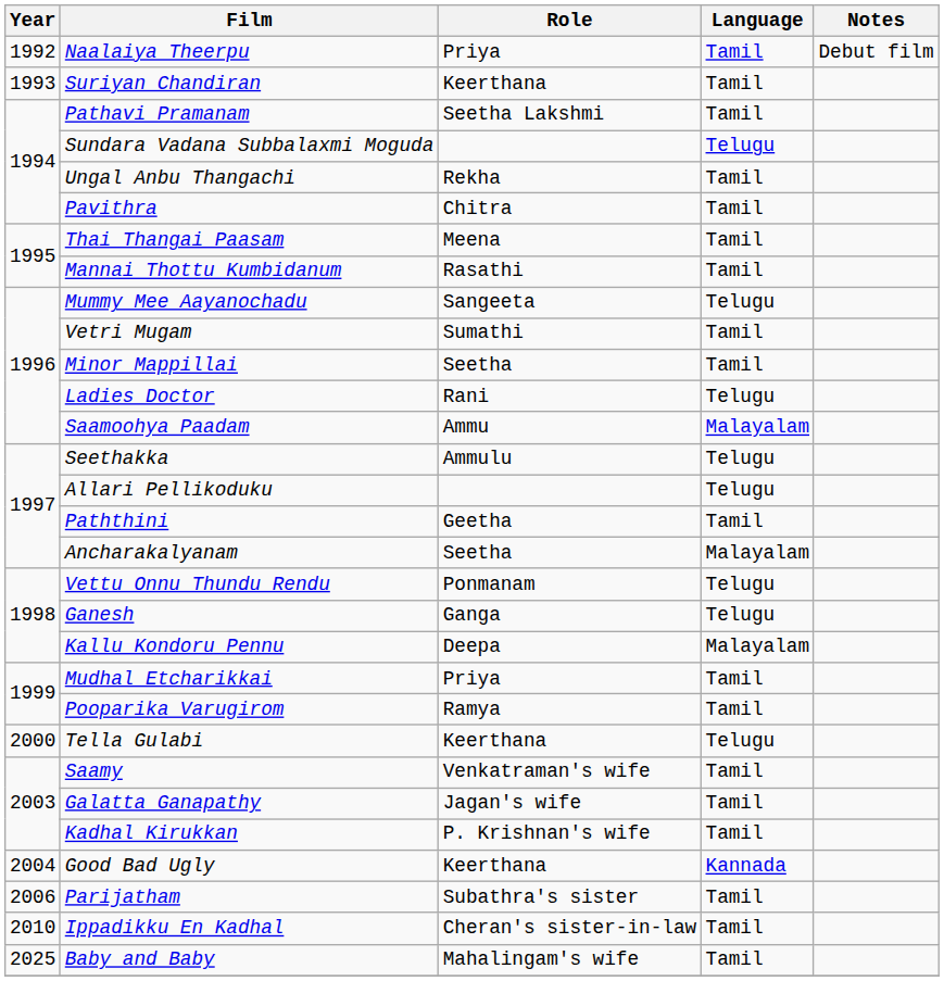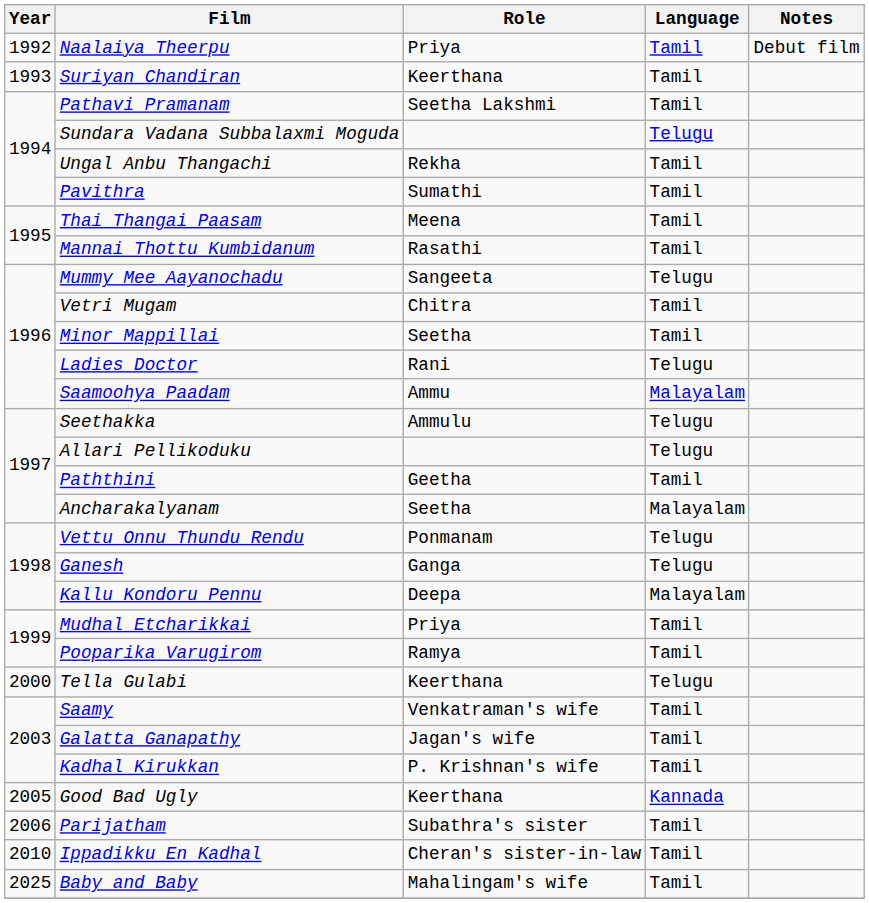 <table class="wikitable sortable">
 <tr>
 <th>Year</th>
 <th>Film</th>
 <th>Role</th>
 <th>Language</th>
 <th class=unsortable>Notes</th>
 </tr>
 <tr>
 <td>1992</td>
 <td><em><a href='#'>Naalaiya Theerpu</a></em></td>
 <td>Priya</td>
 <td><a href='#'>Tamil</a></td>
 <td>Debut film</td>
 </tr>
 <tr>
 <td>1993</td>
 <td><em><a href='#'>Suriyan Chandiran</a></em></td>
 <td>Keerthana</td>
 <td>Tamil</td>
 <td></td>
 </tr>
 <tr>
 <td rowspan="4">1994</td>
 <td><em><a href='#'>Pathavi Pramanam</a></em></td>
 <td>Seetha Lakshmi</td>
 <td>Tamil</td>
 <td></td>
 </tr>
 <tr>
 <td><em>Sundara Vadana Subbalaxmi Moguda </em></td>
 <td></td>
 <td><a href='#'>Telugu</a></td>
 <td></td>
 </tr>
 <tr>
 <td><em>Ungal Anbu Thangachi</em></td>
 <td>Rekha</td>
 <td>Tamil</td>
 <td></td>
 </tr>
 <tr>
 <td><em><a href='#'>Pavithra</a></em></td>
-<td>Chitra</td>
+<td>Sumathi</td>
 <td>Tamil</td>
 <td></td>
 </tr>
 <tr>
 <td rowspan="2">1995</td>
 <td><em><a href='#'>Thai Thangai Paasam</a></em></td>
 <td>Meena</td>
 <td>Tamil</td>
 <td></td>
 </tr>
 <tr>
 <td><em><a href='#'>Mannai Thottu Kumbidanum</a></em></td>
 <td>Rasathi</td>
 <td>Tamil</td>
 <td></td>
 </tr>
 <tr>
 <td rowspan="5">1996</td>
 <td><em><a href='#'>Mummy Mee Aayanochadu</a></em></td>
 <td>Sangeeta</td>
 <td>Telugu</td>
 <td></td>
 </tr>
 <tr>
 <td><em>Vetri Mugam</em></td>
-<td>Sumathi</td>
+<td>Chitra</td>
 <td>Tamil</td>
 <td></td>
 </tr>
 <tr>
 <td><em><a href='#'>Minor Mappillai</a></em></td>
 <td>Seetha</td>
 <td>Tamil</td>
 <td></td>
 </tr>
 <tr>
 <td><em><a href='#'>Ladies Doctor</a></em></td>
 <td>Rani</td>
 <td>Telugu</td>
 <td></td>
 </tr>
 <tr>
 <td><em><a href='#'>Saamoohya Paadam</a></em></td>
 <td>Ammu</td>
 <td><a href='#'>Malayalam</a></td>
 <td></td>
 </tr>
 <tr>
 <td rowspan="4">1997</td>
 <td><em>Seethakka</em></td>
 <td>Ammulu</td>
 <td>Telugu</td>
 <td></td>
 </tr>
 <tr>
 <td><em>Allari Pellikoduku</em></td>
 <td></td>
 <td>Telugu</td>
 <td></td>
 </tr>
 <tr>
 <td><em><a href='#'>Paththini</a></em></td>
 <td>Geetha</td>
 <td>Tamil</td>
 <td></td>
 </tr>
 <tr>
 <td><em>Ancharakalyanam</em></td>
 <td>Seetha</td>
 <td>Malayalam</td>
 <td></td>
 </tr>
 <tr>
 <td rowspan="3">1998</td>
 <td><em><a href='#'>Vettu Onnu Thundu Rendu</a></em></td>
 <td>Ponmanam</td>
 <td>Telugu</td>
 <td></td>
 </tr>
 <tr>
 <td><em><a href='#'>Ganesh</a></em></td>
 <td>Ganga</td>
 <td>Telugu</td>
 <td></td>
 </tr>
 <tr>
 <td><em><a href='#'>Kallu Kondoru Pennu</a></em></td>
 <td>Deepa</td>
 <td>Malayalam</td>
 <td></td>
 </tr>
 <tr>
 <td rowspan="2">1999</td>
 <td><em><a href='#'>Mudhal Etcharikkai</a></em></td>
 <td>Priya</td>
 <td>Tamil</td>
 <td></td>
 </tr>
 <tr>
 <td><em><a href='#'>Pooparika Varugirom</a></em></td>
 <td>Ramya</td>
 <td>Tamil</td>
 <td></td>
 </tr>
 <tr>
 <td>2000</td>
 <td><em>Tella Gulabi</em></td>
 <td>Keerthana</td>
 <td>Telugu</td>
 <td></td>
 </tr>
 <tr>
 <td rowspan="3">2003</td>
 <td><em><a href='#'>Saamy</a></em></td>
 <td>Venkatraman's wife</td>
 <td>Tamil</td>
 <td></td>
 </tr>
 <tr>
 <td><em><a href='#'>Galatta Ganapathy</a></em></td>
 <td>Jagan's wife</td>
 <td>Tamil</td>
 <td></td>
 </tr>
 <tr>
 <td><em><a href='#'>Kadhal Kirukkan</a></em></td>
 <td>P. Krishnan's wife</td>
 <td>Tamil</td>
 <td></td>
 </tr>
 <tr>
-<td>2004</td>
+<td>2005</td>
 <td><em>Good Bad Ugly</em></td>
 <td>Keerthana</td>
 <td><a href='#'>Kannada</a></td>
 <td></td>
 </tr>
 <tr>
 <td>2006</td>
 <td><em><a href='#'>Parijatham</a></em></td>
 <td>Subathra's sister</td>
 <td>Tamil</td>
 <td></td>
 </tr>
 <tr>
 <td>2010</td>
 <td><em><a href='#'>Ippadikku En Kadhal</a></em></td>
 <td>Cheran's sister-in-law</td>
 <td>Tamil</td>
 <td></td>
 </tr>
 <tr>
 <td>2025</td>
 <td><em><a href='#'>Baby and Baby</a></em></td>
 <td>Mahalingam's wife</td>
 <td>Tamil</td>
 <td></td>
 </tr>
 <tr>
 </tr>
 </table>
